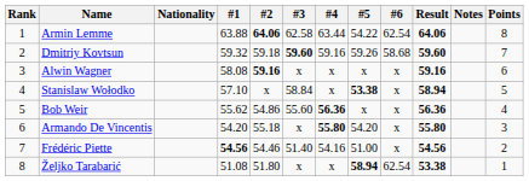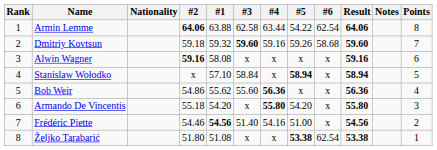 <table class="wikitable sortable" style="text-align:center">
 <tr>
 <th>Rank</th>
 <th>Name</th>
 <th>Nationality</th>
+<th>#2</th>
 <th>#1</th>
-<th>#2</th>
 <th>#3</th>
 <th>#4</th>
 <th>#5</th>
 <th>#6</th>
 <th>Result</th>
 <th>Notes</th>
 <th>Points</th>
 </tr>
 <tr>
 <td>1</td>
 <td align=left><a href='#'>Armin Lemme</a></td>
 <td align=left></td>
+<td><strong>64.06</strong></td>
 <td>63.88</td>
-<td><strong>64.06</strong></td>
 <td>62.58</td>
 <td>63.44</td>
 <td>54.22</td>
 <td>62.54</td>
 <td><strong>64.06</strong></td>
 <td></td>
 <td>8</td>
 </tr>
 <tr>
 <td>2</td>
 <td align=left><a href='#'>Dmitriy Kovtsun</a></td>
 <td align=left></td>
+<td>59.18</td>
 <td>59.32</td>
-<td>59.18</td>
 <td><strong>59.60</strong></td>
 <td>59.16</td>
 <td>59.26</td>
 <td>58.68</td>
 <td><strong>59.60</strong></td>
 <td></td>
 <td>7</td>
 </tr>
 <tr>
 <td>3</td>
 <td align=left><a href='#'>Alwin Wagner</a></td>
 <td align=left></td>
+<td><strong>59.16</strong></td>
 <td>58.08</td>
-<td><strong>59.16</strong></td>
 <td>x</td>
 <td>x</td>
 <td>x</td>
 <td>x</td>
 <td><strong>59.16</strong></td>
 <td></td>
 <td>6</td>
 </tr>
 <tr>
 <td>4</td>
 <td align=left><a href='#'>Stanislaw Wołodko</a></td>
 <td align=left></td>
+<td>x</td>
 <td>57.10</td>
-<td>x</td>
 <td>58.84</td>
 <td>x</td>
-<td><strong>53.38</strong></td>
+<td><strong>58.94</strong></td>
 <td>x</td>
 <td><strong>58.94</strong></td>
 <td></td>
 <td>5</td>
 </tr>
 <tr>
 <td>5</td>
 <td align=left><a href='#'>Bob Weir</a></td>
 <td align=left></td>
+<td>54.86</td>
 <td>55.62</td>
-<td>54.86</td>
 <td>55.60</td>
 <td><strong>56.36</strong></td>
 <td>x</td>
 <td>x</td>
 <td><strong>56.36</strong></td>
 <td></td>
 <td>4</td>
 </tr>
 <tr>
 <td>6</td>
 <td align=left><a href='#'>Armando De Vincentis</a></td>
 <td align=left></td>
+<td>55.18</td>
 <td>54.20</td>
-<td>55.18</td>
 <td>x</td>
 <td><strong>55.80</strong></td>
 <td>54.20</td>
 <td>x</td>
 <td><strong>55.80</strong></td>
 <td></td>
 <td>3</td>
 </tr>
 <tr>
 <td>7</td>
 <td align=left><a href='#'>Frédéric Piette</a></td>
 <td align=left></td>
+<td>54.46</td>
 <td><strong>54.56</strong></td>
-<td>54.46</td>
 <td>51.40</td>
 <td>54.16</td>
 <td>51.00</td>
 <td>x</td>
 <td><strong>54.56</strong></td>
 <td></td>
 <td>2</td>
 </tr>
 <tr>
 <td>8</td>
 <td align=left><a href='#'>Željko Tarabarić</a></td>
 <td align=left></td>
+<td>51.80</td>
 <td>51.08</td>
-<td>51.80</td>
 <td>x</td>
 <td>x</td>
-<td><strong>58.94</strong></td>
+<td><strong>53.38</strong></td>
 <td>62.54</td>
 <td><strong>53.38</strong></td>
 <td></td>
 <td>1</td>
 </tr>
 </table>
